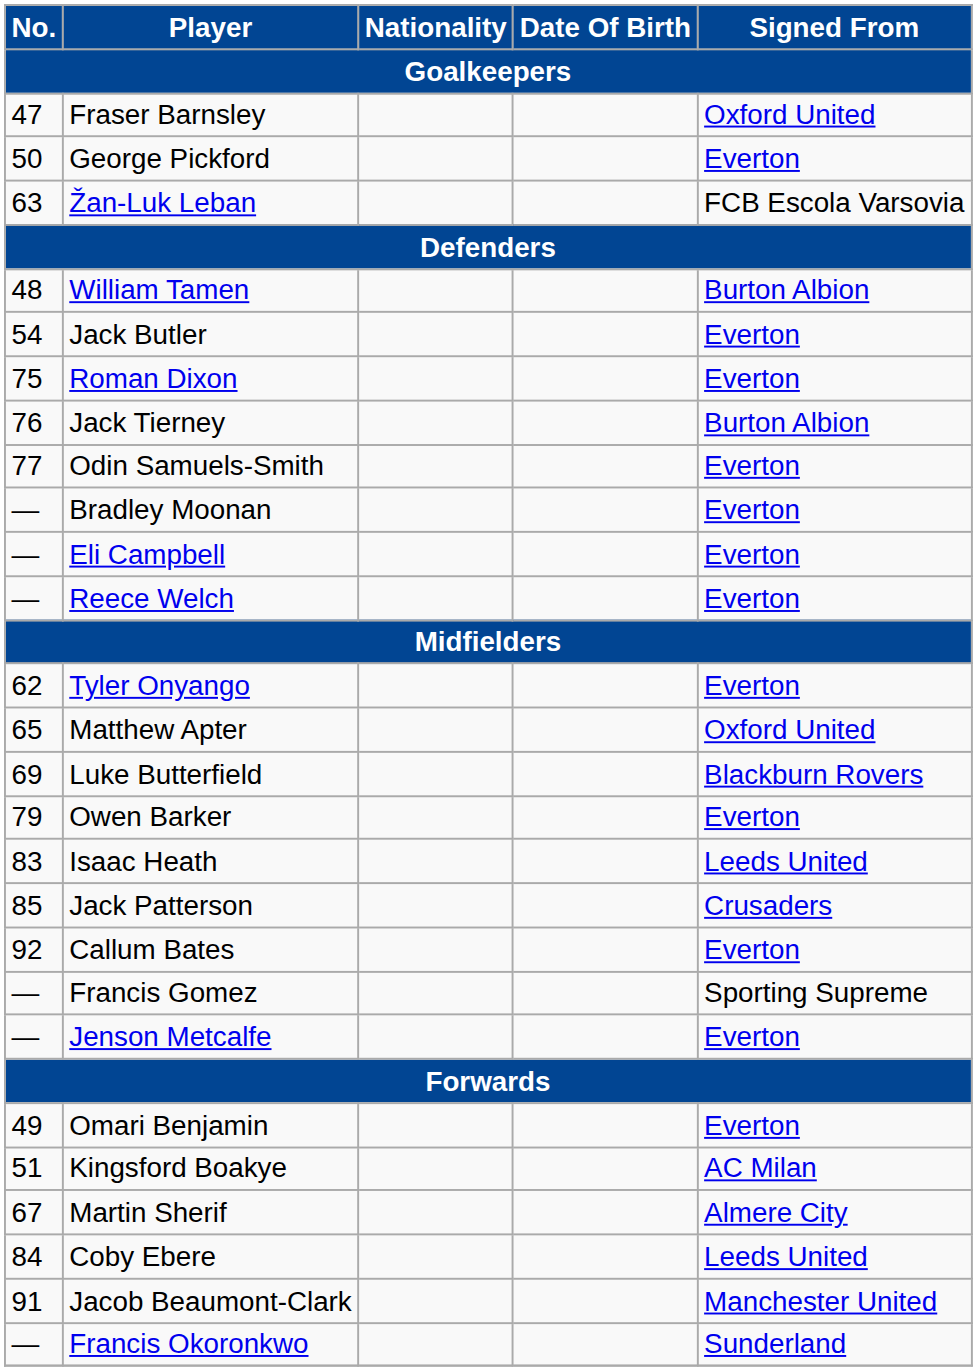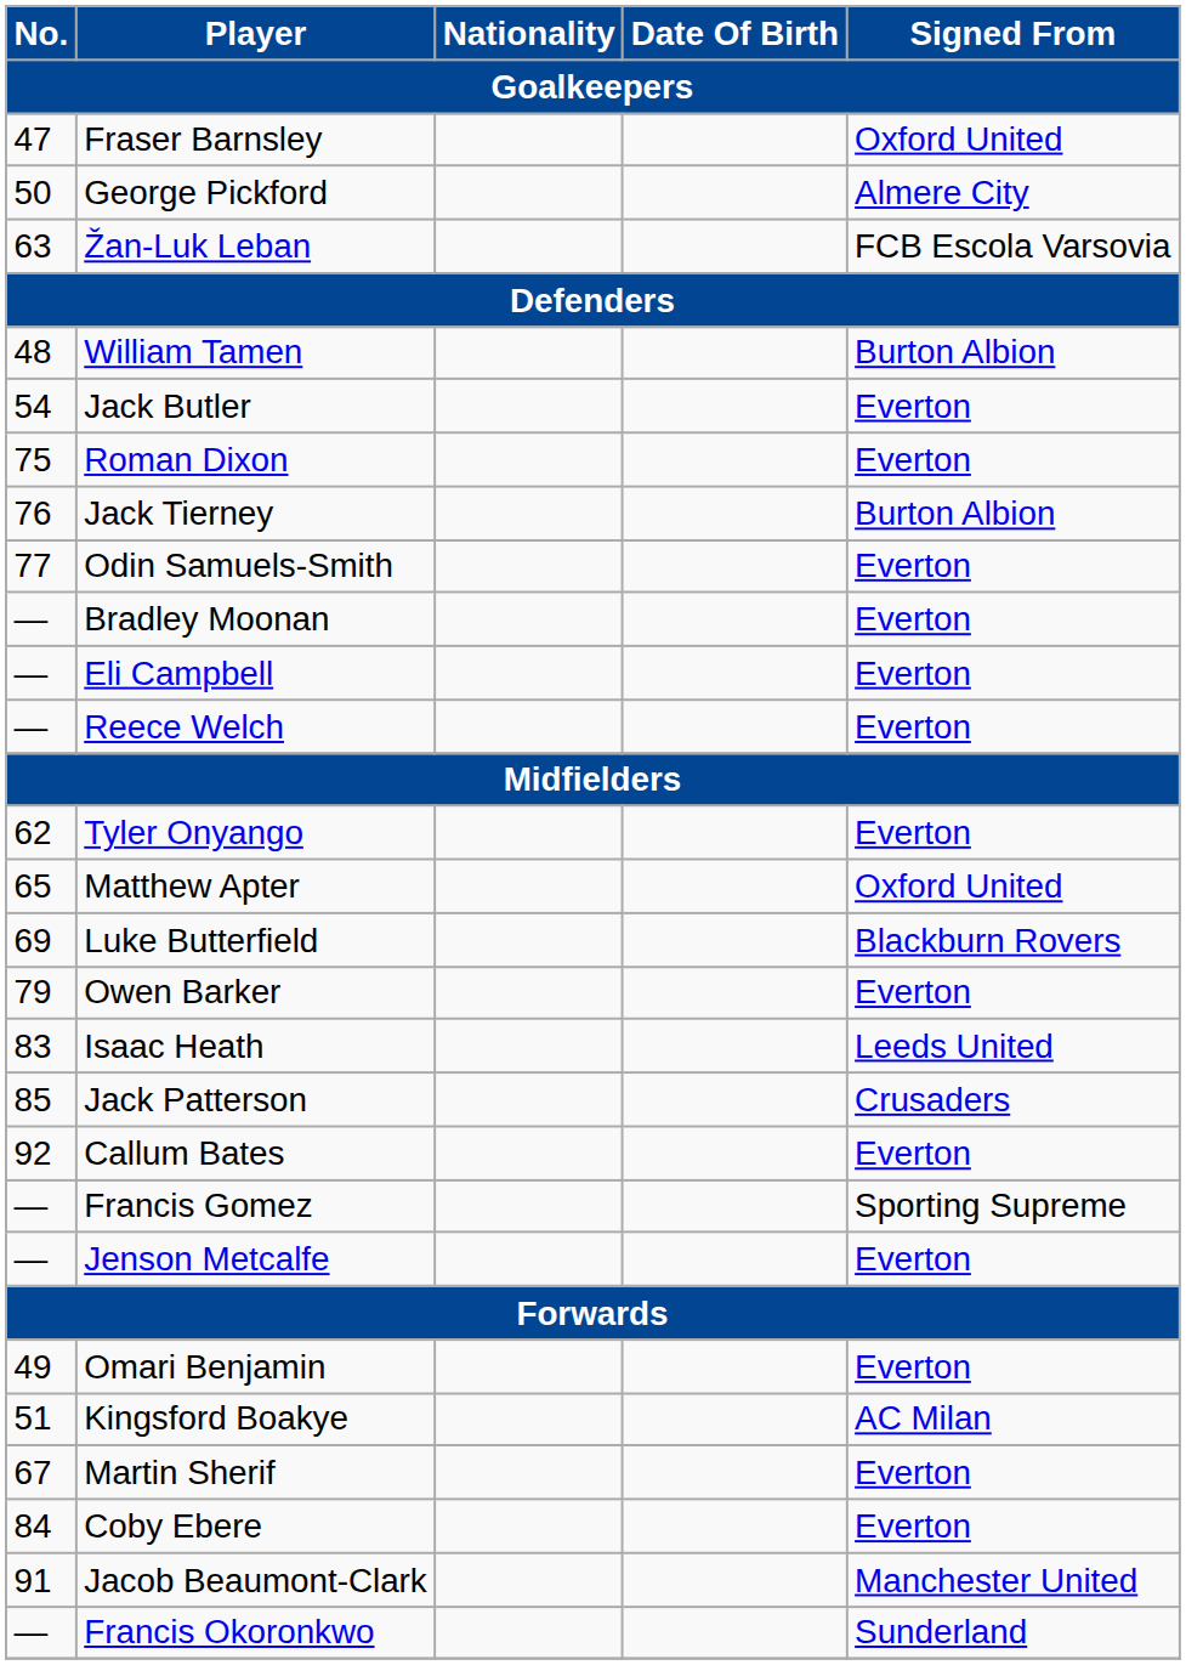 <table class="wikitable" style="text-align:left; font-size:90%;">
 <tr>
 <th style="background:#014593; color:white; text-align:center;">No.</th>
 <th style="background:#014593; color:white; text-align:center;">Player</th>
 <th style="background:#014593; color:white; text-align:center;">Nationality</th>
 <th style="background:#014593; color:white; text-align:center;">Date Of Birth</th>
 <th style="background:#014593; color:white; text-align:center;">Signed From</th>
 </tr>
 <tr>
 <th colspan="10" style="background:#014593; color:white; text-align:center"><strong>Goalkeepers</strong></th>
 </tr>
 <tr>
 <td>47</td>
 <td>Fraser Barnsley</td>
 <td></td>
 <td></td>
 <td> <a href='#'>Oxford United</a></td>
 </tr>
 <tr>
 <td>50</td>
 <td>George Pickford</td>
 <td></td>
 <td></td>
-<td> <a href='#'>Everton</a></td>
+<td> <a href='#'>Almere City</a></td>
 </tr>
 <tr>
 <td>63</td>
 <td><a href='#'>Žan-Luk Leban</a></td>
 <td></td>
 <td></td>
 <td> FCB Escola Varsovia</td>
 </tr>
 <tr>
 <th colspan="9" style="background:#014593; color:white; text-align:center"><strong>Defenders</strong></th>
 </tr>
 <tr>
 <td>48</td>
 <td><a href='#'>William Tamen</a></td>
 <td></td>
 <td></td>
 <td> <a href='#'>Burton Albion</a></td>
 </tr>
 <tr>
 <td>54</td>
 <td>Jack Butler</td>
 <td></td>
 <td></td>
 <td> <a href='#'>Everton</a></td>
 </tr>
 <tr>
 <td>75</td>
 <td><a href='#'>Roman Dixon</a></td>
 <td></td>
 <td></td>
 <td> <a href='#'>Everton</a></td>
 </tr>
 <tr>
 <td>76</td>
 <td>Jack Tierney</td>
 <td></td>
 <td></td>
 <td> <a href='#'>Burton Albion</a></td>
 </tr>
 <tr>
 <td>77</td>
 <td>Odin Samuels-Smith</td>
 <td></td>
 <td></td>
 <td> <a href='#'>Everton</a></td>
 </tr>
 <tr>
 <td>—</td>
 <td>Bradley Moonan</td>
 <td></td>
 <td></td>
 <td> <a href='#'>Everton</a></td>
 </tr>
 <tr>
 <td>—</td>
 <td><a href='#'>Eli Campbell</a></td>
 <td></td>
 <td></td>
 <td> <a href='#'>Everton</a></td>
 </tr>
 <tr>
 <td>—</td>
 <td><a href='#'>Reece Welch</a></td>
 <td></td>
 <td></td>
 <td> <a href='#'>Everton</a></td>
 </tr>
 <tr>
 <th colspan="10" style="background:#014593; color:white; text-align:center"><strong>Midfielders</strong></th>
 </tr>
 <tr>
 <td>62</td>
 <td><a href='#'>Tyler Onyango</a></td>
 <td></td>
 <td></td>
 <td> <a href='#'>Everton</a></td>
 </tr>
 <tr>
 <td>65</td>
 <td>Matthew Apter</td>
 <td></td>
 <td></td>
 <td> <a href='#'>Oxford United</a></td>
 </tr>
 <tr>
 <td>69</td>
 <td>Luke Butterfield</td>
 <td></td>
 <td></td>
 <td> <a href='#'>Blackburn Rovers</a></td>
 </tr>
 <tr>
 <td>79</td>
 <td>Owen Barker</td>
 <td></td>
 <td></td>
 <td> <a href='#'>Everton</a></td>
 </tr>
 <tr>
 <td>83</td>
 <td>Isaac Heath</td>
 <td></td>
 <td></td>
 <td> <a href='#'>Leeds United</a></td>
 </tr>
 <tr>
 <td>85</td>
 <td>Jack Patterson</td>
 <td></td>
 <td></td>
 <td> <a href='#'>Crusaders</a></td>
 </tr>
 <tr>
 <td>92</td>
 <td>Callum Bates</td>
 <td></td>
 <td></td>
 <td> <a href='#'>Everton</a></td>
 </tr>
 <tr>
 <td>—</td>
 <td>Francis Gomez</td>
 <td></td>
 <td></td>
 <td> Sporting Supreme</td>
 </tr>
 <tr>
 <td>—</td>
 <td><a href='#'>Jenson Metcalfe</a></td>
 <td></td>
 <td></td>
 <td> <a href='#'>Everton</a></td>
 </tr>
 <tr>
 <th colspan="10" style="background:#014593; color:white; text-align:center"><strong>Forwards</strong></th>
 </tr>
 <tr>
 <td>49</td>
 <td>Omari Benjamin</td>
 <td></td>
 <td></td>
 <td> <a href='#'>Everton</a></td>
 </tr>
 <tr>
 <td>51</td>
 <td>Kingsford Boakye</td>
 <td></td>
 <td></td>
 <td> <a href='#'>AC Milan</a></td>
 </tr>
 <tr>
 <td>67</td>
 <td>Martin Sherif</td>
 <td></td>
 <td></td>
-<td> <a href='#'>Almere City</a></td>
+<td> <a href='#'>Everton</a></td>
 </tr>
 <tr>
 <td>84</td>
 <td>Coby Ebere</td>
 <td></td>
 <td></td>
-<td> <a href='#'>Leeds United</a></td>
+<td> <a href='#'>Everton</a></td>
 </tr>
 <tr>
 <td>91</td>
 <td>Jacob Beaumont-Clark</td>
 <td></td>
 <td></td>
 <td> <a href='#'>Manchester United</a></td>
 </tr>
 <tr>
 <td>—</td>
 <td><a href='#'>Francis Okoronkwo</a></td>
 <td></td>
 <td></td>
 <td> <a href='#'>Sunderland</a></td>
 </tr>
 <tr>
 </tr>
 </table>
